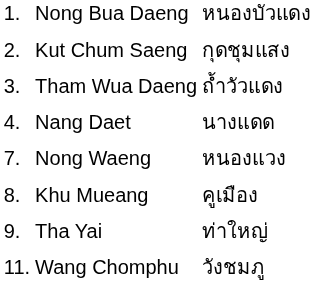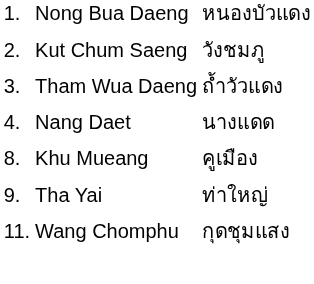 <table>
 <tr>
 <td>1.</td>
 <td>Nong Bua Daeng</td>
 <td>หนองบัวแดง</td>
 <td></td>
 </tr>
 <tr>
 <td>2.</td>
 <td>Kut Chum Saeng</td>
-<td>กุดชุมแสง</td>
+<td>วังชมภู</td>
 <td></td>
 </tr>
 <tr>
 <td>3.</td>
 <td>Tham Wua Daeng</td>
 <td>ถ้ำวัวแดง</td>
 <td></td>
 </tr>
 <tr>
 <td>4.</td>
 <td>Nang Daet</td>
 <td>นางแดด</td>
-<td></td>
-</tr>
-<tr>
-<td>7.</td>
-<td>Nong Waeng</td>
-<td>หนองแวง</td>
 <td></td>
 </tr>
 <tr>
 <td>8.</td>
 <td>Khu Mueang</td>
 <td>คูเมือง</td>
 <td></td>
 </tr>
 <tr>
 <td>9.</td>
 <td>Tha Yai</td>
 <td>ท่าใหญ่</td>
 <td></td>
 </tr>
 <tr>
 <td>11.</td>
 <td>Wang Chomphu</td>
-<td>วังชมภู</td>
+<td>กุดชุมแสง</td>
 <td></td>
 </tr>
 </table>
